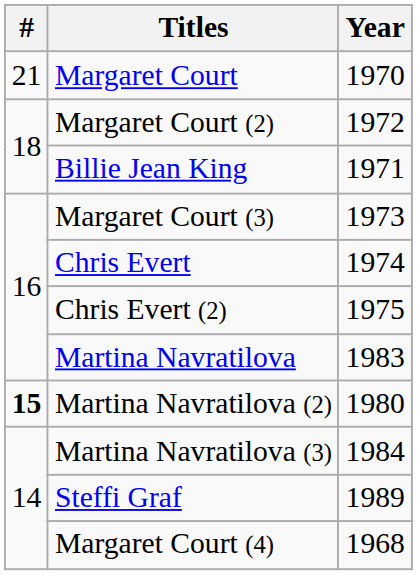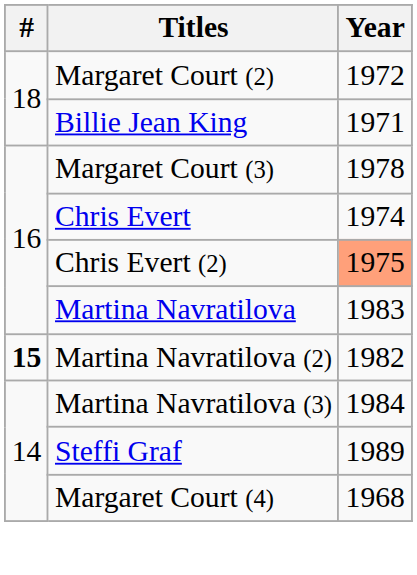 <table class="wikitable">
 <tr>
 <th>#</th>
 <th>Titles</th>
 <th>Year<br></th>
-</tr>
-<tr>
-<td>21</td>
-<td> <a href='#'>Margaret Court</a></td>
-<td>1970</td>
 </tr>
 <tr>
 <td rowspan=2>18</td>
 <td> Margaret Court <small>(2)</small></td>
 <td>1972</td>
 </tr>
 <tr>
 <td> <a href='#'>Billie Jean King</a></td>
 <td>1971</td>
 </tr>
 <tr>
 <td rowspan=4>16</td>
 <td> Margaret Court <small>(3)</small></td>
-<td>1973</td>
+<td>1978</td>
 </tr>
 <tr>
 <td> <a href='#'>Chris Evert</a></td>
 <td>1974</td>
 </tr>
 <tr>
 <td> Chris Evert <small>(2)</small></td>
-<td>1975</td>
+<td style="background: lightsalmon;">1975</td>
 </tr>
 <tr>
 <td> <a href='#'>Martina Navratilova</a></td>
 <td>1983</td>
 </tr>
 <tr>
 <td><strong>15</strong></td>
 <td> Martina Navratilova <small>(2)</small></td>
-<td>1980</td>
+<td>1982</td>
 </tr>
 <tr>
 <td rowspan=3>14</td>
 <td> Martina Navratilova <small>(3)</small></td>
 <td>1984</td>
 </tr>
 <tr>
 <td> <a href='#'>Steffi Graf</a></td>
 <td>1989</td>
 </tr>
 <tr>
 <td> Margaret Court <small>(4)</small></td>
 <td>1968</td>
 </tr>
 </table>
